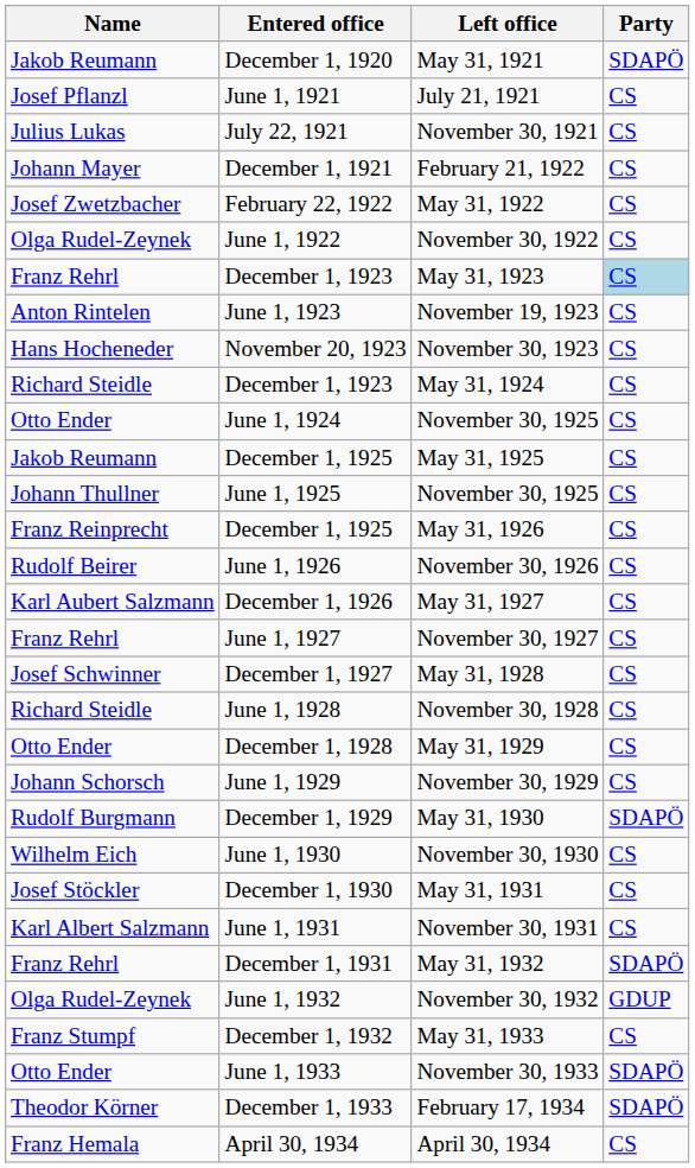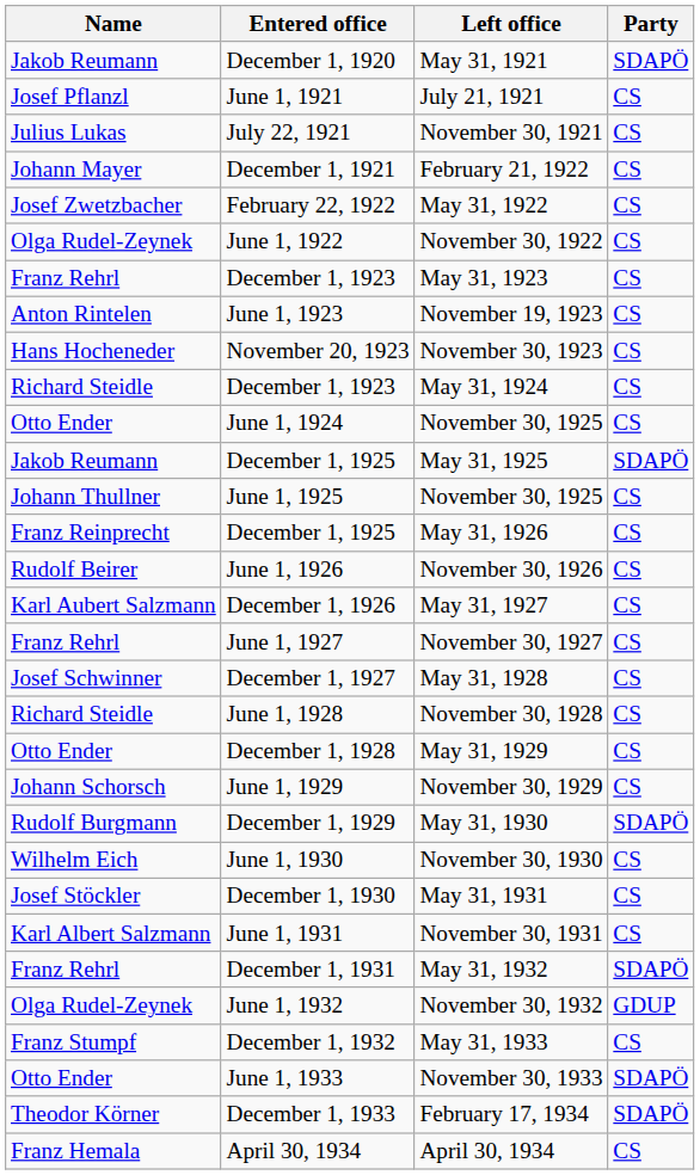 <table class="wikitable">
 <tr>
 <th>Name</th>
 <th>Entered office</th>
 <th>Left office</th>
 <th>Party</th>
 </tr>
 <tr>
 <td><a href='#'>Jakob Reumann</a></td>
 <td>December 1, 1920</td>
 <td>May 31, 1921</td>
 <td><a href='#'>SDAPÖ</a></td>
 </tr>
 <tr>
 <td><a href='#'>Josef Pflanzl</a></td>
 <td>June 1, 1921</td>
 <td>July 21, 1921</td>
 <td><a href='#'>CS</a></td>
 </tr>
 <tr>
 <td><a href='#'>Julius Lukas</a></td>
 <td>July 22, 1921</td>
 <td>November 30, 1921</td>
 <td><a href='#'>CS</a></td>
 </tr>
 <tr>
 <td><a href='#'>Johann Mayer</a></td>
 <td>December 1, 1921</td>
 <td>February 21, 1922</td>
 <td><a href='#'>CS</a></td>
 </tr>
 <tr>
 <td><a href='#'>Josef Zwetzbacher</a></td>
 <td>February 22, 1922</td>
 <td>May 31, 1922</td>
 <td><a href='#'>CS</a></td>
 </tr>
 <tr>
 <td><a href='#'>Olga Rudel-Zeynek</a></td>
 <td>June 1, 1922</td>
 <td>November 30, 1922</td>
 <td><a href='#'>CS</a></td>
 </tr>
 <tr>
 <td><a href='#'>Franz Rehrl</a></td>
 <td>December 1, 1923</td>
 <td>May 31, 1923</td>
-<td style="background: lightblue;"><a href='#'>CS</a></td>
+<td><a href='#'>CS</a></td>
 </tr>
 <tr>
 <td><a href='#'>Anton Rintelen</a></td>
 <td>June 1, 1923</td>
 <td>November 19, 1923</td>
 <td><a href='#'>CS</a></td>
 </tr>
 <tr>
 <td><a href='#'>Hans Hocheneder</a></td>
 <td>November 20, 1923</td>
 <td>November 30, 1923</td>
 <td><a href='#'>CS</a></td>
 </tr>
 <tr>
 <td><a href='#'>Richard Steidle</a></td>
 <td>December 1, 1923</td>
 <td>May 31, 1924</td>
 <td><a href='#'>CS</a></td>
 </tr>
 <tr>
 <td><a href='#'>Otto Ender</a></td>
 <td>June 1, 1924</td>
 <td>November 30, 1925</td>
 <td><a href='#'>CS</a></td>
 </tr>
 <tr>
 <td><a href='#'>Jakob Reumann</a></td>
 <td>December 1, 1925</td>
 <td>May 31, 1925</td>
-<td><a href='#'>CS</a></td>
+<td><a href='#'>SDAPÖ</a></td>
 </tr>
 <tr>
 <td><a href='#'>Johann Thullner</a></td>
 <td>June 1, 1925</td>
 <td>November 30, 1925</td>
 <td><a href='#'>CS</a></td>
 </tr>
 <tr>
 <td><a href='#'>Franz Reinprecht</a></td>
 <td>December 1, 1925</td>
 <td>May 31, 1926</td>
 <td><a href='#'>CS</a></td>
 </tr>
 <tr>
 <td><a href='#'>Rudolf Beirer</a></td>
 <td>June 1, 1926</td>
 <td>November 30, 1926</td>
 <td><a href='#'>CS</a></td>
 </tr>
 <tr>
 <td><a href='#'>Karl Aubert Salzmann</a></td>
 <td>December 1, 1926</td>
 <td>May 31, 1927</td>
 <td><a href='#'>CS</a></td>
 </tr>
 <tr>
 <td><a href='#'>Franz Rehrl</a></td>
 <td>June 1, 1927</td>
 <td>November 30, 1927</td>
 <td><a href='#'>CS</a></td>
 </tr>
 <tr>
 <td><a href='#'>Josef Schwinner</a></td>
 <td>December 1, 1927</td>
 <td>May 31, 1928</td>
 <td><a href='#'>CS</a></td>
 </tr>
 <tr>
 <td><a href='#'>Richard Steidle</a></td>
 <td>June 1, 1928</td>
 <td>November 30, 1928</td>
 <td><a href='#'>CS</a></td>
 </tr>
 <tr>
 <td><a href='#'>Otto Ender</a></td>
 <td>December 1, 1928</td>
 <td>May 31, 1929</td>
 <td><a href='#'>CS</a></td>
 </tr>
 <tr>
 <td><a href='#'>Johann Schorsch</a></td>
 <td>June 1, 1929</td>
 <td>November 30, 1929</td>
 <td><a href='#'>CS</a></td>
 </tr>
 <tr>
 <td><a href='#'>Rudolf Burgmann</a></td>
 <td>December 1, 1929</td>
 <td>May 31, 1930</td>
 <td><a href='#'>SDAPÖ</a></td>
 </tr>
 <tr>
 <td><a href='#'>Wilhelm Eich</a></td>
 <td>June 1, 1930</td>
 <td>November 30, 1930</td>
 <td><a href='#'>CS</a></td>
 </tr>
 <tr>
 <td><a href='#'>Josef Stöckler</a></td>
 <td>December 1, 1930</td>
 <td>May 31, 1931</td>
 <td><a href='#'>CS</a></td>
 </tr>
 <tr>
 <td><a href='#'>Karl Albert Salzmann</a></td>
 <td>June 1, 1931</td>
 <td>November 30, 1931</td>
 <td><a href='#'>CS</a></td>
 </tr>
 <tr>
 <td><a href='#'>Franz Rehrl</a></td>
 <td>December 1, 1931</td>
 <td>May 31, 1932</td>
 <td><a href='#'>SDAPÖ</a></td>
 </tr>
 <tr>
 <td><a href='#'>Olga Rudel-Zeynek</a></td>
 <td>June 1, 1932</td>
 <td>November 30, 1932</td>
 <td><a href='#'>GDUP</a></td>
 </tr>
 <tr>
 <td><a href='#'>Franz Stumpf</a></td>
 <td>December 1, 1932</td>
 <td>May 31, 1933</td>
 <td><a href='#'>CS</a></td>
 </tr>
 <tr>
 <td><a href='#'>Otto Ender</a></td>
 <td>June 1, 1933</td>
 <td>November 30, 1933</td>
 <td><a href='#'>SDAPÖ</a></td>
 </tr>
 <tr>
 <td><a href='#'>Theodor Körner</a></td>
 <td>December 1, 1933</td>
 <td>February 17, 1934</td>
 <td><a href='#'>SDAPÖ</a></td>
 </tr>
 <tr>
 <td><a href='#'>Franz Hemala</a></td>
 <td>April 30, 1934</td>
 <td>April 30, 1934</td>
 <td><a href='#'>CS</a></td>
 </tr>
 </table>
